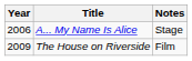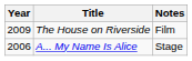 <table class="wikitable">
 <tr>
 <th>Year</th>
 <th>Title</th>
 <th>Notes</th>
 </tr>
 <tr>
+<td>2009</td>
+<td><em>The House on Riverside</em></td>
+<td>Film</td>
+</tr>
+<tr>
 <td>2006</td>
 <td><em><a href='#'>A... My Name Is Alice</a></em></td>
 <td>Stage</td>
 </tr>
-<tr>
-<td>2009</td>
-<td><em>The House on Riverside</em></td>
-<td>Film</td>
-</tr>
 </table>
